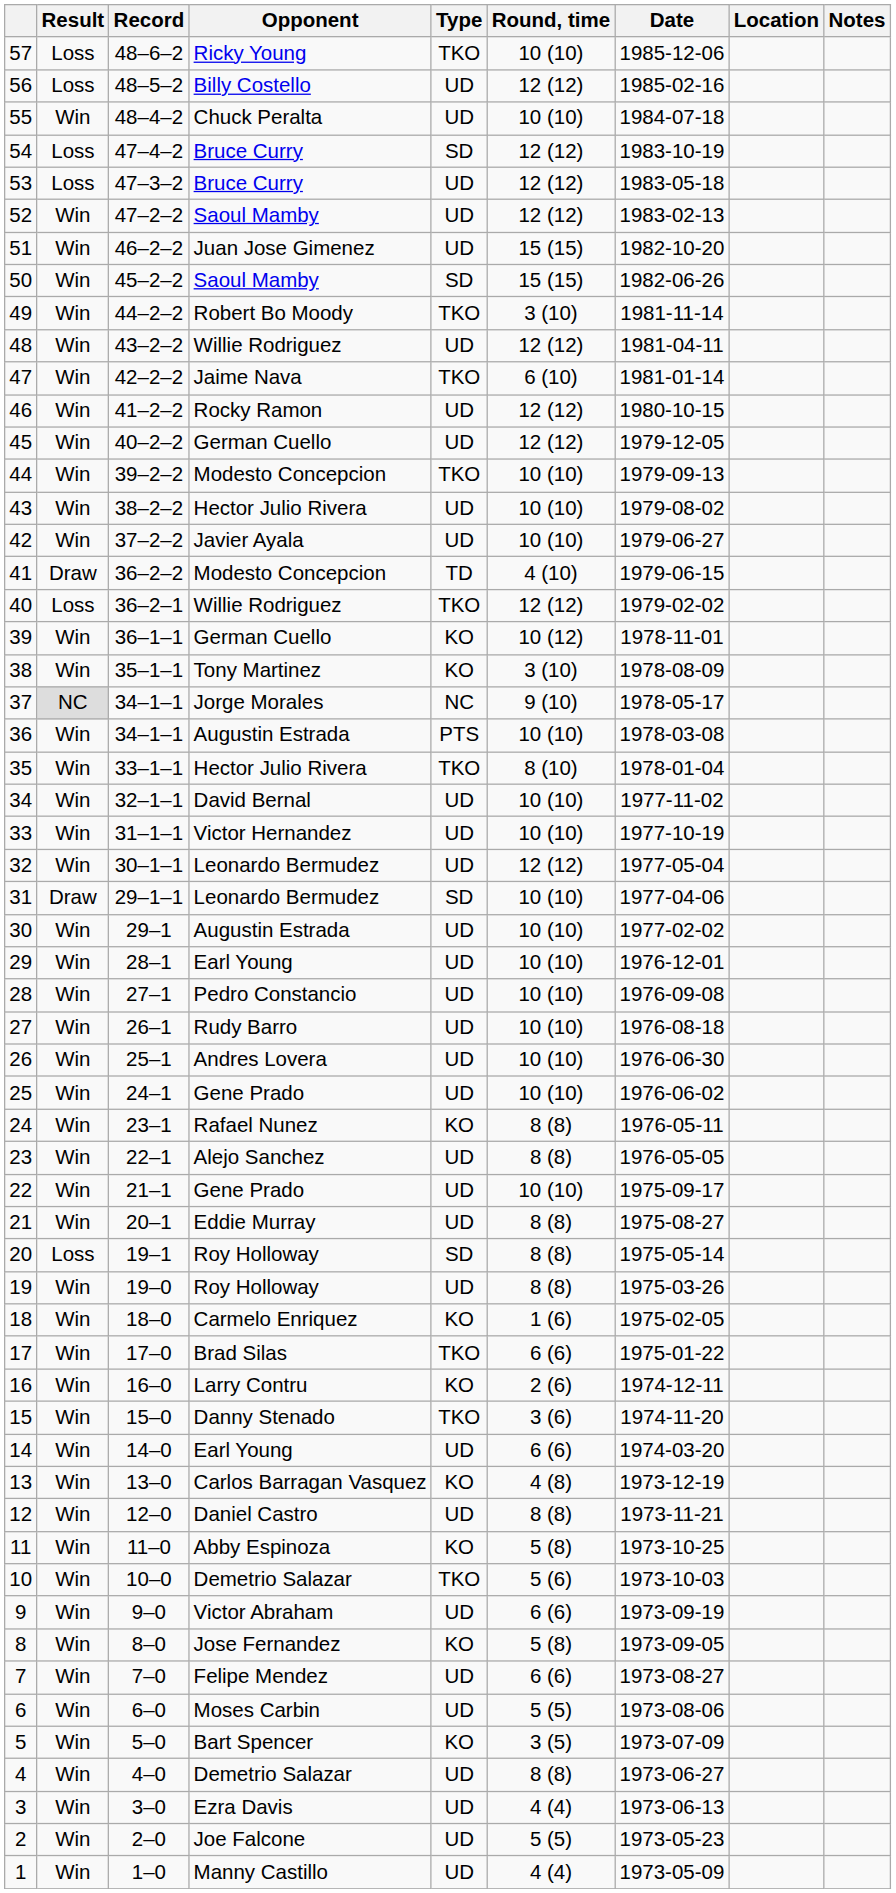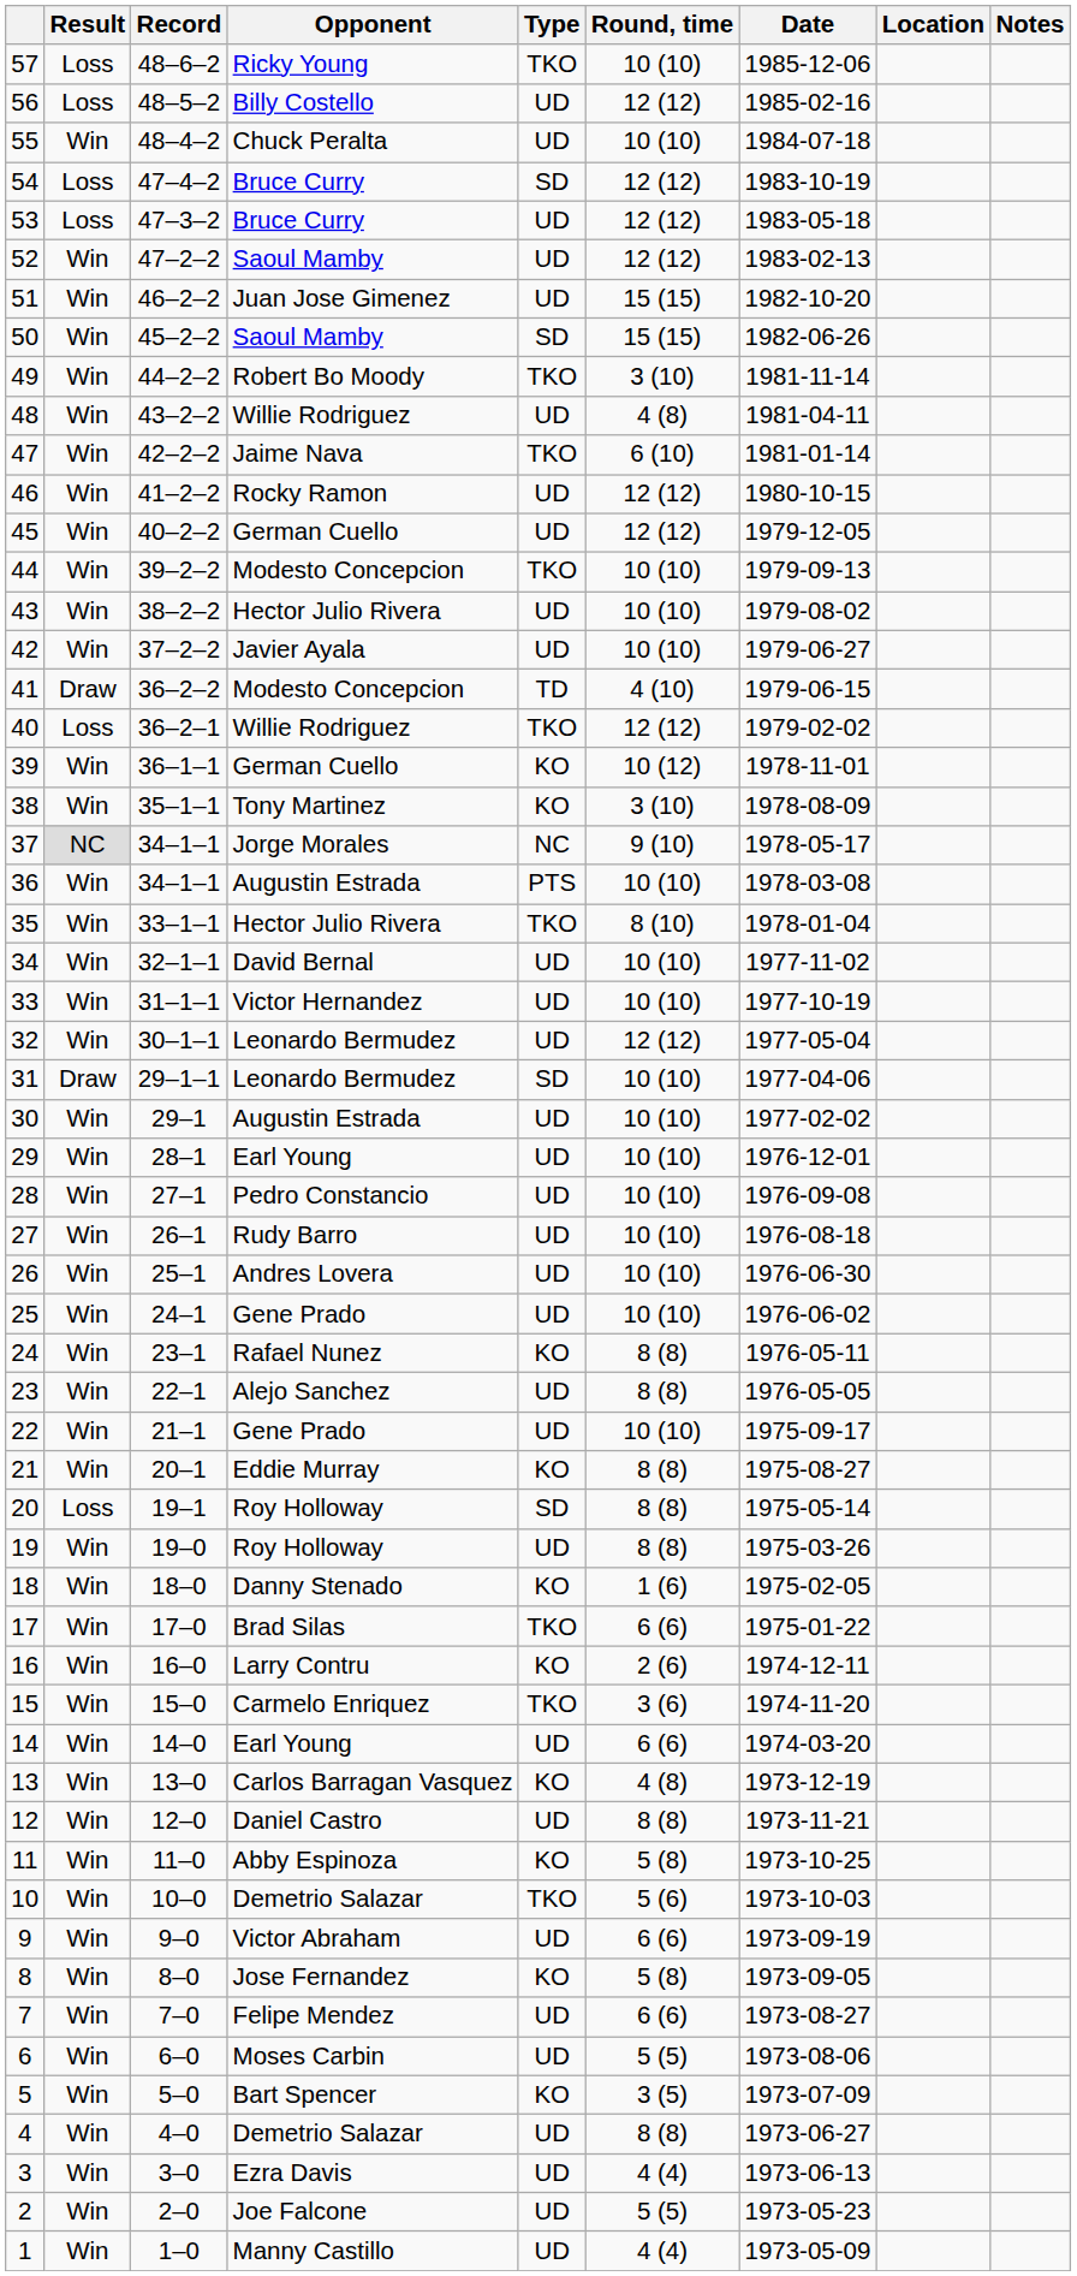 <table class=wikitable style=text-align:center>
 <tr>
 <th></th>
 <th>Result</th>
 <th>Record</th>
 <th>Opponent</th>
 <th>Type</th>
 <th>Round, time</th>
 <th>Date</th>
 <th>Location</th>
 <th>Notes</th>
 </tr>
 <tr>
 <td>57</td>
 <td>Loss</td>
 <td>48–6–2 </td>
 <td align=left><a href='#'>Ricky Young</a></td>
 <td>TKO</td>
 <td>10 (10)</td>
 <td>1985-12-06</td>
 <td align=left></td>
 <td align=left></td>
 </tr>
 <tr>
 <td>56</td>
 <td>Loss</td>
 <td>48–5–2 </td>
 <td align=left><a href='#'>Billy Costello</a></td>
 <td>UD</td>
 <td>12 (12)</td>
 <td>1985-02-16</td>
 <td align=left></td>
 <td align=left></td>
 </tr>
 <tr>
 <td>55</td>
 <td>Win</td>
 <td>48–4–2 </td>
 <td align=left>Chuck Peralta</td>
 <td>UD</td>
 <td>10 (10)</td>
 <td>1984-07-18</td>
 <td align=left></td>
 <td align=left></td>
 </tr>
 <tr>
 <td>54</td>
 <td>Loss</td>
 <td>47–4–2 </td>
 <td align=left><a href='#'>Bruce Curry</a></td>
 <td>SD</td>
 <td>12 (12)</td>
 <td>1983-10-19</td>
 <td align=left></td>
 <td align=left></td>
 </tr>
 <tr>
 <td>53</td>
 <td>Loss</td>
 <td>47–3–2 </td>
 <td align=left><a href='#'>Bruce Curry</a></td>
 <td>UD</td>
 <td>12 (12)</td>
 <td>1983-05-18</td>
 <td align=left></td>
 <td align=left></td>
 </tr>
 <tr>
 <td>52</td>
 <td>Win</td>
 <td>47–2–2 </td>
 <td align=left><a href='#'>Saoul Mamby</a></td>
 <td>UD</td>
 <td>12 (12)</td>
 <td>1983-02-13</td>
 <td align=left></td>
 <td align=left></td>
 </tr>
 <tr>
 <td>51</td>
 <td>Win</td>
 <td>46–2–2 </td>
 <td align=left>Juan Jose Gimenez</td>
 <td>UD</td>
 <td>15 (15)</td>
 <td>1982-10-20</td>
 <td align=left></td>
 <td align=left></td>
 </tr>
 <tr>
 <td>50</td>
 <td>Win</td>
 <td>45–2–2 </td>
 <td align=left><a href='#'>Saoul Mamby</a></td>
 <td>SD</td>
 <td>15 (15)</td>
 <td>1982-06-26</td>
 <td align=left></td>
 <td align=left></td>
 </tr>
 <tr>
 <td>49</td>
 <td>Win</td>
 <td>44–2–2 </td>
 <td align=left>Robert Bo Moody</td>
 <td>TKO</td>
 <td>3 (10)</td>
 <td>1981-11-14</td>
 <td align=left></td>
 <td align=left></td>
 </tr>
 <tr>
 <td>48</td>
 <td>Win</td>
 <td>43–2–2 </td>
 <td align=left>Willie Rodriguez</td>
 <td>UD</td>
-<td>12 (12)</td>
+<td>4 (8)</td>
 <td>1981-04-11</td>
 <td align=left></td>
 <td align=left></td>
 </tr>
 <tr>
 <td>47</td>
 <td>Win</td>
 <td>42–2–2 </td>
 <td align=left>Jaime Nava</td>
 <td>TKO</td>
 <td>6 (10)</td>
 <td>1981-01-14</td>
 <td align=left></td>
 <td align=left></td>
 </tr>
 <tr>
 <td>46</td>
 <td>Win</td>
 <td>41–2–2 </td>
 <td align=left>Rocky Ramon</td>
 <td>UD</td>
 <td>12 (12)</td>
 <td>1980-10-15</td>
 <td align=left></td>
 <td align=left></td>
 </tr>
 <tr>
 <td>45</td>
 <td>Win</td>
 <td>40–2–2 </td>
 <td align=left>German Cuello</td>
 <td>UD</td>
 <td>12 (12)</td>
 <td>1979-12-05</td>
 <td align=left></td>
 <td align=left></td>
 </tr>
 <tr>
 <td>44</td>
 <td>Win</td>
 <td>39–2–2 </td>
 <td align=left>Modesto Concepcion</td>
 <td>TKO</td>
 <td>10 (10)</td>
 <td>1979-09-13</td>
 <td align=left></td>
 <td align=left></td>
 </tr>
 <tr>
 <td>43</td>
 <td>Win</td>
 <td>38–2–2 </td>
 <td align=left>Hector Julio Rivera</td>
 <td>UD</td>
 <td>10 (10)</td>
 <td>1979-08-02</td>
 <td align=left></td>
 <td align=left></td>
 </tr>
 <tr>
 <td>42</td>
 <td>Win</td>
 <td>37–2–2 </td>
 <td align=left>Javier Ayala</td>
 <td>UD</td>
 <td>10 (10)</td>
 <td>1979-06-27</td>
 <td align=left></td>
 <td align=left></td>
 </tr>
 <tr>
 <td>41</td>
 <td>Draw</td>
 <td>36–2–2 </td>
 <td align=left>Modesto Concepcion</td>
 <td>TD</td>
 <td>4 (10)</td>
 <td>1979-06-15</td>
 <td align=left></td>
 <td align=left></td>
 </tr>
 <tr>
 <td>40</td>
 <td>Loss</td>
 <td>36–2–1 </td>
 <td align=left>Willie Rodriguez</td>
 <td>TKO</td>
 <td>12 (12)</td>
 <td>1979-02-02</td>
 <td align=left></td>
 <td align=left></td>
 </tr>
 <tr>
 <td>39</td>
 <td>Win</td>
 <td>36–1–1 </td>
 <td align=left>German Cuello</td>
 <td>KO</td>
 <td>10 (12)</td>
 <td>1978-11-01</td>
 <td align=left></td>
 <td align=left></td>
 </tr>
 <tr>
 <td>38</td>
 <td>Win</td>
 <td>35–1–1 </td>
 <td align=left>Tony Martinez</td>
 <td>KO</td>
 <td>3 (10)</td>
 <td>1978-08-09</td>
 <td align=left></td>
 <td align=left></td>
 </tr>
 <tr>
 <td>37</td>
 <td style=background:#DDD>NC</td>
 <td>34–1–1 </td>
 <td align=left>Jorge Morales</td>
 <td>NC</td>
 <td>9 (10)</td>
 <td>1978-05-17</td>
 <td align=left></td>
 <td align=left></td>
 </tr>
 <tr>
 <td>36</td>
 <td>Win</td>
 <td>34–1–1</td>
 <td align=left>Augustin Estrada</td>
 <td>PTS</td>
 <td>10 (10)</td>
 <td>1978-03-08</td>
 <td align=left></td>
 <td align=left></td>
 </tr>
 <tr>
 <td>35</td>
 <td>Win</td>
 <td>33–1–1</td>
 <td align=left>Hector Julio Rivera</td>
 <td>TKO</td>
 <td>8 (10)</td>
 <td>1978-01-04</td>
 <td align=left></td>
 <td align=left></td>
 </tr>
 <tr>
 <td>34</td>
 <td>Win</td>
 <td>32–1–1</td>
 <td align=left>David Bernal</td>
 <td>UD</td>
 <td>10 (10)</td>
 <td>1977-11-02</td>
 <td align=left></td>
 <td align=left></td>
 </tr>
 <tr>
 <td>33</td>
 <td>Win</td>
 <td>31–1–1</td>
 <td align=left>Victor Hernandez</td>
 <td>UD</td>
 <td>10 (10)</td>
 <td>1977-10-19</td>
 <td align=left></td>
 <td align=left></td>
 </tr>
 <tr>
 <td>32</td>
 <td>Win</td>
 <td>30–1–1</td>
 <td align=left>Leonardo Bermudez</td>
 <td>UD</td>
 <td>12 (12)</td>
 <td>1977-05-04</td>
 <td align=left></td>
 <td align=left></td>
 </tr>
 <tr>
 <td>31</td>
 <td>Draw</td>
 <td>29–1–1</td>
 <td align=left>Leonardo Bermudez</td>
 <td>SD</td>
 <td>10 (10)</td>
 <td>1977-04-06</td>
 <td align=left></td>
 <td align=left></td>
 </tr>
 <tr>
 <td>30</td>
 <td>Win</td>
 <td>29–1</td>
 <td align=left>Augustin Estrada</td>
 <td>UD</td>
 <td>10 (10)</td>
 <td>1977-02-02</td>
 <td align=left></td>
 <td align=left></td>
 </tr>
 <tr>
 <td>29</td>
 <td>Win</td>
 <td>28–1</td>
 <td align=left>Earl Young</td>
 <td>UD</td>
 <td>10 (10)</td>
 <td>1976-12-01</td>
 <td align=left></td>
 <td align=left></td>
 </tr>
 <tr>
 <td>28</td>
 <td>Win</td>
 <td>27–1</td>
 <td align=left>Pedro Constancio</td>
 <td>UD</td>
 <td>10 (10)</td>
 <td>1976-09-08</td>
 <td align=left></td>
 <td align=left></td>
 </tr>
 <tr>
 <td>27</td>
 <td>Win</td>
 <td>26–1</td>
 <td align=left>Rudy Barro</td>
 <td>UD</td>
 <td>10 (10)</td>
 <td>1976-08-18</td>
 <td align=left></td>
 <td align=left></td>
 </tr>
 <tr>
 <td>26</td>
 <td>Win</td>
 <td>25–1</td>
 <td align=left>Andres Lovera</td>
 <td>UD</td>
 <td>10 (10)</td>
 <td>1976-06-30</td>
 <td align=left></td>
 <td align=left></td>
 </tr>
 <tr>
 <td>25</td>
 <td>Win</td>
 <td>24–1</td>
 <td align=left>Gene Prado</td>
 <td>UD</td>
 <td>10 (10)</td>
 <td>1976-06-02</td>
 <td align=left></td>
 <td align=left></td>
 </tr>
 <tr>
 <td>24</td>
 <td>Win</td>
 <td>23–1</td>
 <td align=left>Rafael Nunez</td>
 <td>KO</td>
 <td>8 (8)</td>
 <td>1976-05-11</td>
 <td align=left></td>
 <td align=left></td>
 </tr>
 <tr>
 <td>23</td>
 <td>Win</td>
 <td>22–1</td>
 <td align=left>Alejo Sanchez</td>
 <td>UD</td>
 <td>8 (8)</td>
 <td>1976-05-05</td>
 <td align=left></td>
 <td align=left></td>
 </tr>
 <tr>
 <td>22</td>
 <td>Win</td>
 <td>21–1</td>
 <td align=left>Gene Prado</td>
 <td>UD</td>
 <td>10 (10)</td>
 <td>1975-09-17</td>
 <td align=left></td>
 <td align=left></td>
 </tr>
 <tr>
 <td>21</td>
 <td>Win</td>
 <td>20–1</td>
 <td align=left>Eddie Murray</td>
-<td>UD</td>
+<td>KO</td>
 <td>8 (8)</td>
 <td>1975-08-27</td>
 <td align=left></td>
 <td align=left></td>
 </tr>
 <tr>
 <td>20</td>
 <td>Loss</td>
 <td>19–1</td>
 <td align=left>Roy Holloway</td>
 <td>SD</td>
 <td>8 (8)</td>
 <td>1975-05-14</td>
 <td align=left></td>
 <td align=left></td>
 </tr>
 <tr>
 <td>19</td>
 <td>Win</td>
 <td>19–0</td>
 <td align=left>Roy Holloway</td>
 <td>UD</td>
 <td>8 (8)</td>
 <td>1975-03-26</td>
 <td align=left></td>
 <td align=left></td>
 </tr>
 <tr>
 <td>18</td>
 <td>Win</td>
 <td>18–0</td>
-<td align=left>Carmelo Enriquez</td>
+<td align=left>Danny Stenado</td>
 <td>KO</td>
 <td>1 (6)</td>
 <td>1975-02-05</td>
 <td align=left></td>
 <td align=left></td>
 </tr>
 <tr>
 <td>17</td>
 <td>Win</td>
 <td>17–0</td>
 <td align=left>Brad Silas</td>
 <td>TKO</td>
 <td>6 (6)</td>
 <td>1975-01-22</td>
 <td align=left></td>
 <td align=left></td>
 </tr>
 <tr>
 <td>16</td>
 <td>Win</td>
 <td>16–0</td>
 <td align=left>Larry Contru</td>
 <td>KO</td>
 <td>2 (6)</td>
 <td>1974-12-11</td>
 <td align=left></td>
 <td align=left></td>
 </tr>
 <tr>
 <td>15</td>
 <td>Win</td>
 <td>15–0</td>
-<td align=left>Danny Stenado</td>
+<td align=left>Carmelo Enriquez</td>
 <td>TKO</td>
 <td>3 (6)</td>
 <td>1974-11-20</td>
 <td align=left></td>
 <td align=left></td>
 </tr>
 <tr>
 <td>14</td>
 <td>Win</td>
 <td>14–0</td>
 <td align=left>Earl Young</td>
 <td>UD</td>
 <td>6 (6)</td>
 <td>1974-03-20</td>
 <td align=left></td>
 <td align=left></td>
 </tr>
 <tr>
 <td>13</td>
 <td>Win</td>
 <td>13–0</td>
 <td align=left>Carlos Barragan Vasquez</td>
 <td>KO</td>
 <td>4 (8)</td>
 <td>1973-12-19</td>
 <td align=left></td>
 <td align=left></td>
 </tr>
 <tr>
 <td>12</td>
 <td>Win</td>
 <td>12–0</td>
 <td align=left>Daniel Castro</td>
 <td>UD</td>
 <td>8 (8)</td>
 <td>1973-11-21</td>
 <td align=left></td>
 <td align=left></td>
 </tr>
 <tr>
 <td>11</td>
 <td>Win</td>
 <td>11–0</td>
 <td align=left>Abby Espinoza</td>
 <td>KO</td>
 <td>5 (8)</td>
 <td>1973-10-25</td>
 <td align=left></td>
 <td align=left></td>
 </tr>
 <tr>
 <td>10</td>
 <td>Win</td>
 <td>10–0</td>
 <td align=left>Demetrio Salazar</td>
 <td>TKO</td>
 <td>5 (6)</td>
 <td>1973-10-03</td>
 <td align=left></td>
 <td align=left></td>
 </tr>
 <tr>
 <td>9</td>
 <td>Win</td>
 <td>9–0</td>
 <td align=left>Victor Abraham</td>
 <td>UD</td>
 <td>6 (6)</td>
 <td>1973-09-19</td>
 <td align=left></td>
 <td align=left></td>
 </tr>
 <tr>
 <td>8</td>
 <td>Win</td>
 <td>8–0</td>
 <td align=left>Jose Fernandez</td>
 <td>KO</td>
 <td>5 (8)</td>
 <td>1973-09-05</td>
 <td align=left></td>
 <td align=left></td>
 </tr>
 <tr>
 <td>7</td>
 <td>Win</td>
 <td>7–0</td>
 <td align=left>Felipe Mendez</td>
 <td>UD</td>
 <td>6 (6)</td>
 <td>1973-08-27</td>
 <td align=left></td>
 <td align=left></td>
 </tr>
 <tr>
 <td>6</td>
 <td>Win</td>
 <td>6–0</td>
 <td align=left>Moses Carbin</td>
 <td>UD</td>
 <td>5 (5)</td>
 <td>1973-08-06</td>
 <td align=left></td>
 <td align=left></td>
 </tr>
 <tr>
 <td>5</td>
 <td>Win</td>
 <td>5–0</td>
 <td align=left>Bart Spencer</td>
 <td>KO</td>
 <td>3 (5)</td>
 <td>1973-07-09</td>
 <td align=left></td>
 <td align=left></td>
 </tr>
 <tr>
 <td>4</td>
 <td>Win</td>
 <td>4–0</td>
 <td align=left>Demetrio Salazar</td>
 <td>UD</td>
 <td>8 (8)</td>
 <td>1973-06-27</td>
 <td align=left></td>
 <td align=left></td>
 </tr>
 <tr>
 <td>3</td>
 <td>Win</td>
 <td>3–0</td>
 <td align=left>Ezra Davis</td>
 <td>UD</td>
 <td>4 (4)</td>
 <td>1973-06-13</td>
 <td align=left></td>
 <td align=left></td>
 </tr>
 <tr>
 <td>2</td>
 <td>Win</td>
 <td>2–0</td>
 <td align=left>Joe Falcone</td>
 <td>UD</td>
 <td>5 (5)</td>
 <td>1973-05-23</td>
 <td align=left></td>
 <td align=left></td>
 </tr>
 <tr>
 <td>1</td>
 <td>Win</td>
 <td>1–0</td>
 <td align=left>Manny Castillo</td>
 <td>UD</td>
 <td>4 (4)</td>
 <td>1973-05-09</td>
 <td align=left></td>
 <td align=left></td>
 </tr>
 </table>
